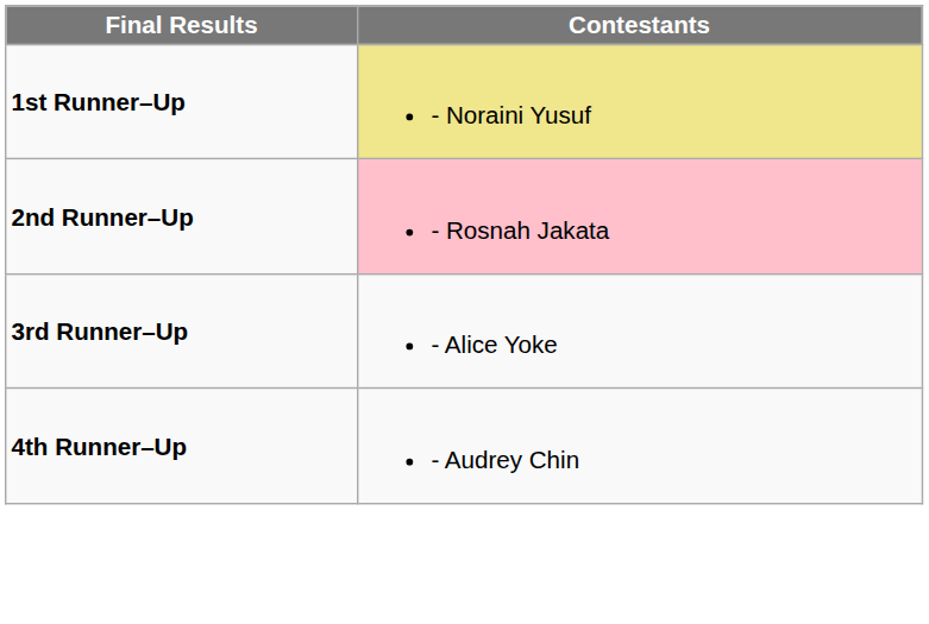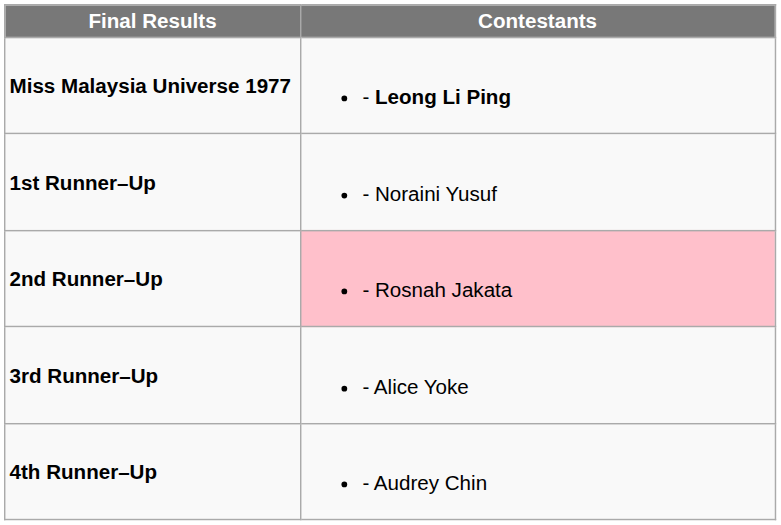 <table class="wikitable sortable" style="font-size: 90%;">
 <tr>
 <th width="200" style="background-color:#787878;color:#FFFFFF;">Final Results</th>
 <th width="325" style="background-color:#787878;color:#FFFFFF;">Contestants</th>
 </tr>
 <tr>
+<td><strong>Miss Malaysia Universe 1977</strong></td>
+<td><br><ul><li><strong></strong> - <strong>Leong Li Ping</strong></li></ul></td>
+</tr>
+<tr>
 <td><strong>1st Runner–Up</strong></td>
-<td style="background: khaki;"><br><ul><li><strong></strong> - Noraini Yusuf</li></ul></td>
+<td><br><ul><li><strong></strong> - Noraini Yusuf</li></ul></td>
 </tr>
 <tr>
 <td><strong>2nd Runner–Up</strong></td>
 <td style="background: pink;"><br><ul><li><strong></strong> - Rosnah Jakata</li></ul></td>
 </tr>
 <tr>
 <td><strong>3rd Runner–Up</strong></td>
 <td><br><ul><li><strong></strong> - Alice Yoke</li></ul></td>
 </tr>
 <tr>
 <td><strong>4th Runner–Up</strong></td>
 <td><br><ul><li><strong></strong> - Audrey Chin</li></ul></td>
 </tr>
 </table>
